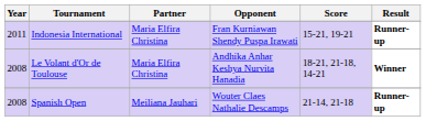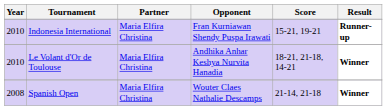 <table class="sortable wikitable" style="font-size: 90%;">
 <tr>
 <th>Year</th>
 <th>Tournament</th>
 <th>Partner</th>
 <th>Opponent</th>
 <th>Score</th>
 <th>Result</th>
 </tr>
 <tr>
 </tr>
 <tr style="background:#D8CEF6">
-<td align="center">2011</td>
+<td align="center">2010</td>
 <td align="left"><a href='#'>Indonesia International</a></td>
 <td align="left"> <a href='#'>Maria Elfira Christina</a></td>
 <td align="left"> <a href='#'>Fran Kurniawan</a><br> <a href='#'>Shendy Puspa Irawati</a></td>
 <td align="left">15-21, 19-21</td>
 <td style="text-align:left; background:white"> <strong>Runner-up</strong></td>
 </tr>
 <tr>
 </tr>
 <tr style="background:#D8CEF6">
-<td align="center">2008</td>
+<td align="center">2010</td>
 <td align="left"><a href='#'>Le Volant d'Or de Toulouse</a></td>
 <td align="left"> <a href='#'>Maria Elfira Christina</a></td>
 <td align="left"> <a href='#'>Andhika Anhar</a><br> <a href='#'>Keshya Nurvita Hanadia</a></td>
 <td align="left">18-21, 21-18, 14-21</td>
 <td style="text-align:left; background:white"> <strong>Winner</strong></td>
 </tr>
 <tr>
 </tr>
 <tr style="background:#D8CEF6">
 <td align="center">2008</td>
 <td align="left"><a href='#'>Spanish Open</a></td>
-<td align="left"> <a href='#'>Meiliana Jauhari</a></td>
+<td align="left"> <a href='#'>Maria Elfira Christina</a></td>
 <td align="left"> <a href='#'>Wouter Claes</a><br> <a href='#'>Nathalie Descamps</a></td>
 <td align="left">21-14, 21-18</td>
-<td style="text-align:left; background:white"> <strong>Runner-up</strong></td>
+<td style="text-align:left; background:white"> <strong>Winner</strong></td>
 </tr>
 </table>
